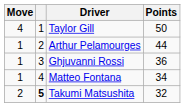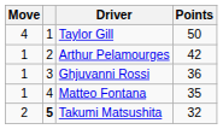 <table class="wikitable" style="font-size:85%;">
 <tr>
 <th>Move</th>
 <th></th>
 <th>Driver</th>
 <th>Points</th>
 </tr>
 <tr>
 <td align="center"> 4</td>
 <td align="center">1</td>
 <td><a href='#'>Taylor Gill</a></td>
 <td align="center">50</td>
 </tr>
 <tr>
 <td align="center"> 1</td>
 <td align="center">2</td>
 <td><a href='#'>Arthur Pelamourges</a></td>
-<td align="center">44</td>
+<td align="center">42</td>
 </tr>
 <tr>
 <td align="center"> 1</td>
 <td align="center">3</td>
 <td><a href='#'>Ghjuvanni Rossi</a></td>
 <td align="center">36</td>
 </tr>
 <tr>
 <td align="center"> 1</td>
 <td align="center">4</td>
 <td><a href='#'>Matteo Fontana</a></td>
-<td align="center">34</td>
+<td align="center">35</td>
 </tr>
 <tr>
 <td align="center"> 2</td>
 <td align="center"><strong>5</strong></td>
 <td><a href='#'>Takumi Matsushita</a></td>
 <td align="center">32</td>
 </tr>
 </table>
